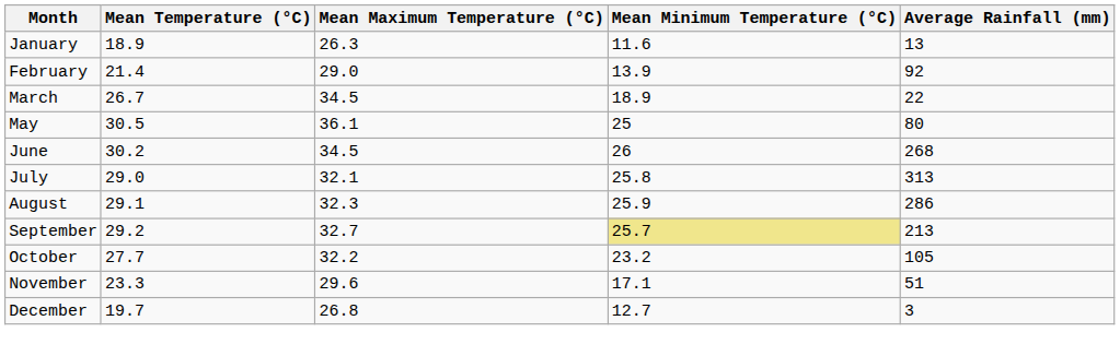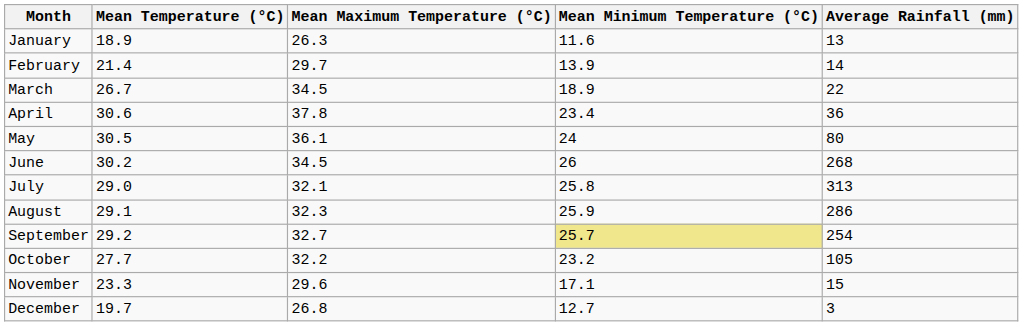 <table class="wikitable sortable">
 <tr>
 <th>Month</th>
 <th>Mean Temperature (°C)</th>
 <th>Mean Maximum Temperature (°C)</th>
 <th>Mean Minimum Temperature (°C)</th>
 <th>Average Rainfall (mm)</th>
 </tr>
 <tr>
 <td>January</td>
 <td>18.9</td>
 <td>26.3</td>
 <td>11.6</td>
 <td>13</td>
 </tr>
 <tr>
 <td>February</td>
 <td>21.4</td>
-<td>29.0</td>
+<td>29.7</td>
 <td>13.9</td>
-<td>92</td>
+<td>14</td>
 </tr>
 <tr>
 <td>March</td>
 <td>26.7</td>
 <td>34.5</td>
 <td>18.9</td>
 <td>22</td>
 </tr>
 <tr>
+<td>April</td>
+<td>30.6</td>
+<td>37.8</td>
+<td>23.4</td>
+<td>36</td>
+</tr>
+<tr>
 <td>May</td>
 <td>30.5</td>
 <td>36.1</td>
-<td>25</td>
+<td>24</td>
 <td>80</td>
 </tr>
 <tr>
 <td>June</td>
 <td>30.2</td>
 <td>34.5</td>
 <td>26</td>
 <td>268</td>
 </tr>
 <tr>
 <td>July</td>
 <td>29.0</td>
 <td>32.1</td>
 <td>25.8</td>
 <td>313</td>
 </tr>
 <tr>
 <td>August</td>
 <td>29.1</td>
 <td>32.3</td>
 <td>25.9</td>
 <td>286</td>
 </tr>
 <tr>
 <td>September</td>
 <td>29.2</td>
 <td>32.7</td>
 <td style="background: khaki;">25.7</td>
-<td>213</td>
+<td>254</td>
 </tr>
 <tr>
 <td>October</td>
 <td>27.7</td>
 <td>32.2</td>
 <td>23.2</td>
 <td>105</td>
 </tr>
 <tr>
 <td>November</td>
 <td>23.3</td>
 <td>29.6</td>
 <td>17.1</td>
-<td>51</td>
+<td>15</td>
 </tr>
 <tr>
 <td>December</td>
 <td>19.7</td>
 <td>26.8</td>
 <td>12.7</td>
 <td>3</td>
 </tr>
 </table>
